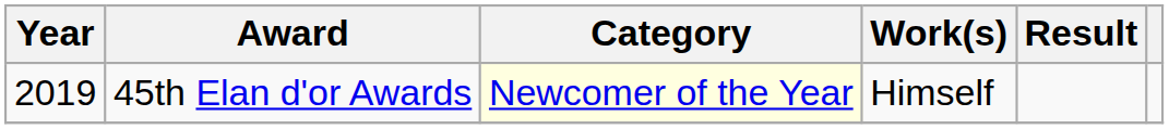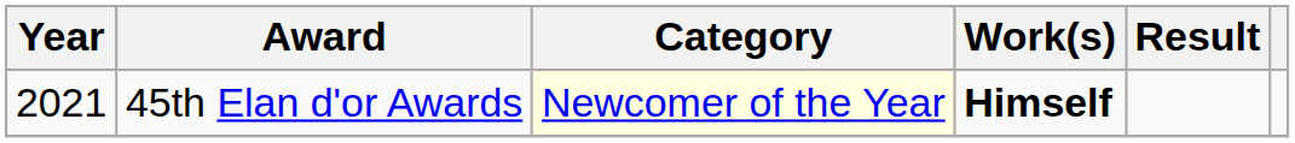 <table class="wikitable">
 <tr>
 <th>Year</th>
 <th>Award</th>
 <th>Category</th>
 <th>Work(s)</th>
 <th>Result</th>
 <th></th>
 </tr>
 <tr>
-<td>2019</td>
+<td>2021</td>
 <td>45th <a href='#'>Elan d'or Awards</a></td>
 <td style="background: lightyellow;"><a href='#'>Newcomer of the Year</a></td>
-<td>Himself</td>
+<td><strong>Himself</strong></td>
 <td></td>
 <td></td>
 </tr>
 <tr>
 </tr>
 </table>
